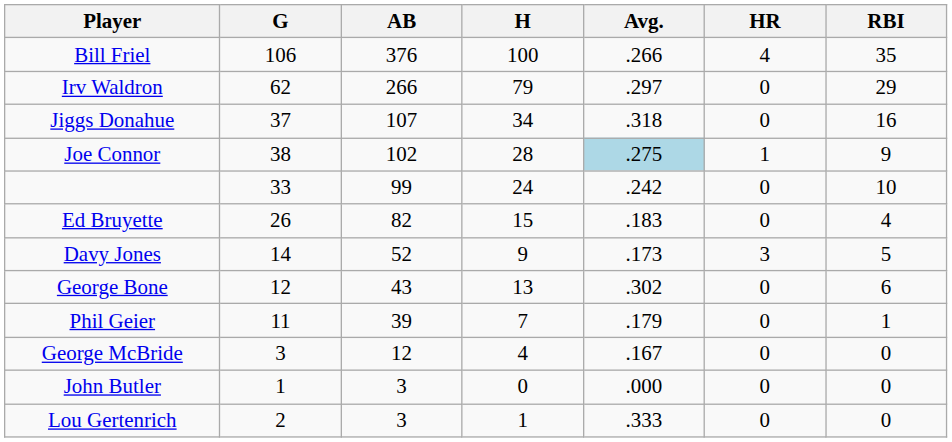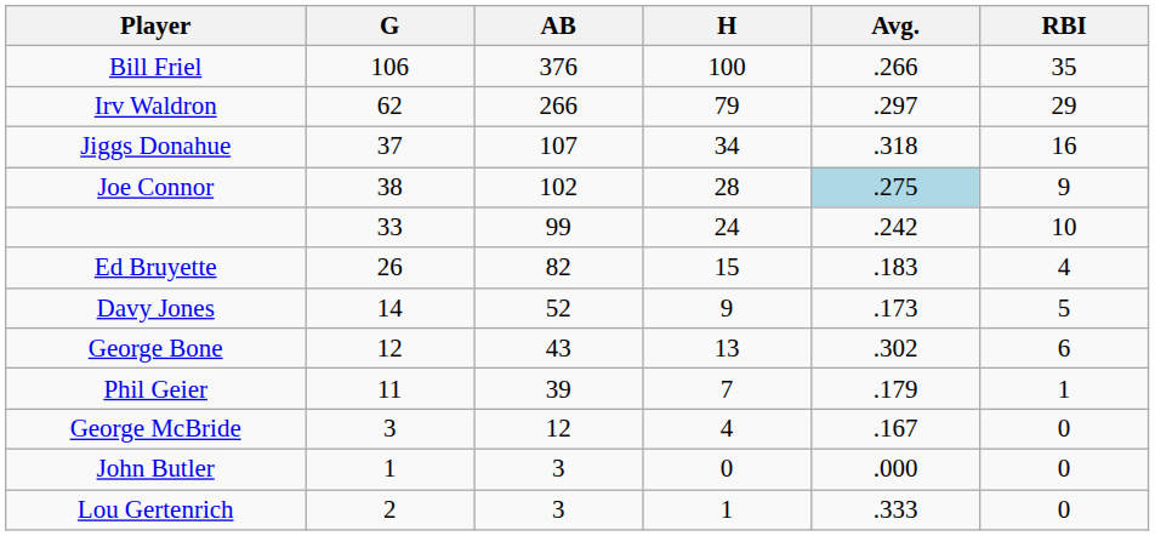 <table class="wikitable sortable">
 <tr>
 <th bgcolor="#DDDDFF" width="16%">Player</th>
 <th bgcolor="#DDDDFF" width="9%">G</th>
 <th bgcolor="#DDDDFF" width="9%">AB</th>
 <th bgcolor="#DDDDFF" width="9%">H</th>
 <th bgcolor="#DDDDFF" width="9%">Avg.</th>
-<th bgcolor="#DDDDFF" width="9%">HR</th>
 <th bgcolor="#DDDDFF" width="9%">RBI</th>
 </tr>
 <tr align="center">
 <td><a href='#'>Bill Friel</a></td>
 <td>106</td>
 <td>376</td>
 <td>100</td>
 <td>.266</td>
-<td>4</td>
 <td>35</td>
 </tr>
 <tr align=center>
 <td><a href='#'>Irv Waldron</a></td>
 <td>62</td>
 <td>266</td>
 <td>79</td>
 <td>.297</td>
-<td>0</td>
 <td>29</td>
 </tr>
 <tr align=center>
 <td><a href='#'>Jiggs Donahue</a></td>
 <td>37</td>
 <td>107</td>
 <td>34</td>
 <td>.318</td>
-<td>0</td>
 <td>16</td>
 </tr>
 <tr align=center>
 <td><a href='#'>Joe Connor</a></td>
 <td>38</td>
 <td>102</td>
 <td>28</td>
 <td style="background: lightblue;">.275</td>
-<td>1</td>
 <td>9</td>
 </tr>
 <tr align=center>
 <td></td>
 <td>33</td>
 <td>99</td>
 <td>24</td>
 <td>.242</td>
-<td>0</td>
 <td>10</td>
 </tr>
 <tr align="center">
 <td><a href='#'>Ed Bruyette</a></td>
 <td>26</td>
 <td>82</td>
 <td>15</td>
 <td>.183</td>
-<td>0</td>
 <td>4</td>
 </tr>
 <tr align=center>
 <td><a href='#'>Davy Jones</a></td>
 <td>14</td>
 <td>52</td>
 <td>9</td>
 <td>.173</td>
-<td>3</td>
 <td>5</td>
 </tr>
 <tr align=center>
 <td><a href='#'>George Bone</a></td>
 <td>12</td>
 <td>43</td>
 <td>13</td>
 <td>.302</td>
-<td>0</td>
 <td>6</td>
 </tr>
 <tr align=center>
 <td><a href='#'>Phil Geier</a></td>
 <td>11</td>
 <td>39</td>
 <td>7</td>
 <td>.179</td>
-<td>0</td>
 <td>1</td>
 </tr>
 <tr align=center>
 <td><a href='#'>George McBride</a></td>
 <td>3</td>
 <td>12</td>
 <td>4</td>
 <td>.167</td>
 <td>0</td>
-<td>0</td>
 </tr>
 <tr align=center>
 <td><a href='#'>John Butler</a></td>
 <td>1</td>
 <td>3</td>
 <td>0</td>
 <td>.000</td>
-<td>0</td>
 <td>0</td>
 </tr>
 <tr align=center>
 <td><a href='#'>Lou Gertenrich</a></td>
 <td>2</td>
 <td>3</td>
 <td>1</td>
 <td>.333</td>
 <td>0</td>
-<td>0</td>
 </tr>
 </table>
